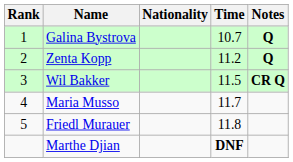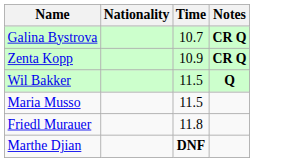 <table class="wikitable sortable" style="text-align:center">
 <tr>
-<th>Rank</th>
 <th>Name</th>
 <th>Nationality</th>
 <th>Time</th>
 <th>Notes</th>
 </tr>
 <tr bgcolor=ccffcc>
-<td>1</td>
 <td align=left><a href='#'>Galina Bystrova</a></td>
 <td align=left></td>
 <td>10.7</td>
-<td><strong>Q</strong></td>
+<td><strong>CR Q</strong></td>
 </tr>
 <tr bgcolor=ccffcc>
-<td>2</td>
 <td align=left><a href='#'>Zenta Kopp</a></td>
 <td align=left></td>
-<td>11.2</td>
-<td><strong>Q</strong></td>
+<td>10.9</td>
+<td><strong>CR Q</strong></td>
 </tr>
 <tr bgcolor=ccffcc>
-<td>3</td>
 <td align=left><a href='#'>Wil Bakker</a></td>
 <td align=left></td>
 <td>11.5</td>
-<td><strong>CR Q</strong></td>
+<td><strong>Q</strong></td>
 </tr>
 <tr>
-<td>4</td>
 <td align=left><a href='#'>Maria Musso</a></td>
 <td align=left></td>
-<td>11.7</td>
+<td>11.5</td>
 <td></td>
 </tr>
 <tr>
-<td>5</td>
 <td align=left><a href='#'>Friedl Murauer</a></td>
 <td align=left></td>
 <td>11.8</td>
 <td></td>
 </tr>
 <tr>
-<td></td>
 <td align=left><a href='#'>Marthe Djian</a></td>
 <td align=left></td>
 <td><strong>DNF</strong></td>
 <td></td>
 </tr>
 </table>
